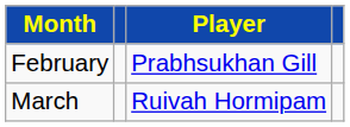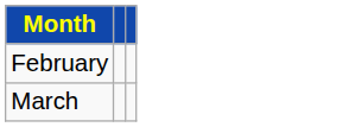 <table class="wikitable" style="text-align:left">
 <tr>
 <th style="background:#1047AB; color:#FFFF00; text-align:center;">Month</th>
 <th style="background:#1047AB; color:#FFFF00; text-align:center;"></th>
-<th style="background:#1047AB; color:#FFFF00; text-align:center;">Player</th>
 <th style="background:#1047AB; color:#FFFF00; text-align:center;"></th>
 </tr>
 <tr>
 <td>February</td>
 <td></td>
-<td><a href='#'>Prabhsukhan Gill</a></td>
 <td></td>
 </tr>
 <tr>
 <td>March</td>
 <td></td>
-<td><a href='#'>Ruivah Hormipam</a></td>
 <td></td>
 </tr>
 </table>
